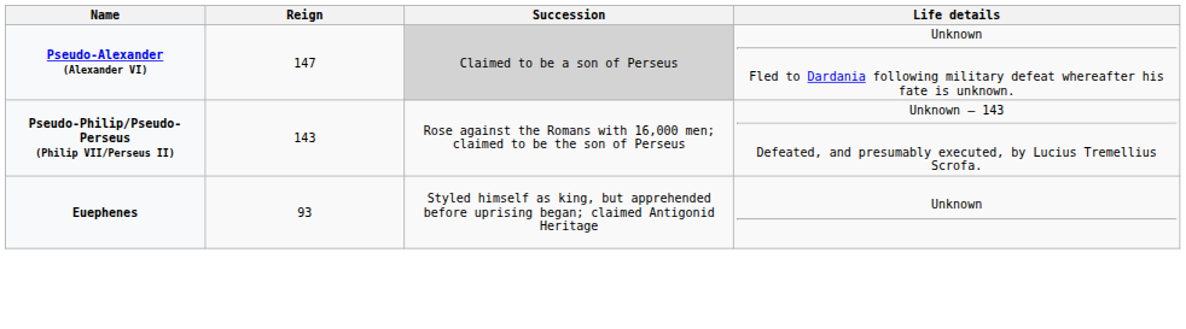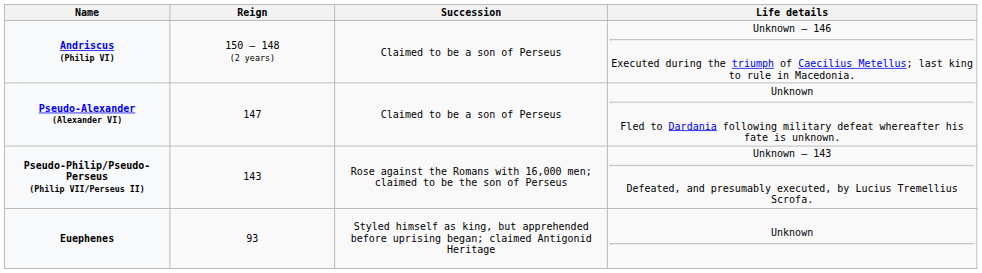 <table class="wikitable plainrowheaders" style="text-align:center; width:100%;">
 <tr>
 <th width="17%" !scope="col">Name</th>
 <th scope="col" width="17%">Reign</th>
 <th scope="col" width="28%">Succession</th>
 <th scope="col" width="38%">Life details</th>
 </tr>
+<tr style=height:6em>
+<th scope=row style="text-align:center; background:#F8F9FA;"><a href='#'>Andriscus</a><br><small>(<strong>Philip VI</strong>)</small></th>
+<td>150 – 148<br><small>(2 years)</small></td>
+<td>Claimed to be a son of Perseus</td>
+<td>Unknown – 146 <hr><br>Executed during the <a href='#'>triumph</a> of <a href='#'>Caecilius Metellus</a>; last king to rule in Macedonia.</td>
+</tr>
 <tr>
 <th scope=row style="text-align:center; background:#F8F9FA;"><a href='#'>Pseudo-Alexander</a><br><small>(<strong>Alexander VI</strong>)</small></th>
 <td>147</td>
-<td style="background: lightgrey;">Claimed to be a son of Perseus</td>
+<td>Claimed to be a son of Perseus</td>
 <td>Unknown <hr><br>Fled to <a href='#'>Dardania</a> following military defeat whereafter his fate is unknown.</td>
 </tr>
 <tr style=height:6em>
 <th scope=row style="text-align:center; background:#F8F9FA;">Pseudo-Philip/Pseudo-Perseus<br><small>(<strong>Philip VII</strong>/<strong>Perseus II</strong>)</small></th>
 <td>143</td>
 <td>Rose against the Romans with 16,000 men; claimed to be the son of Perseus</td>
 <td>Unknown – 143 <hr><br>Defeated, and presumably executed, by Lucius Tremellius Scrofa.</td>
 </tr>
 <tr style=height:6em>
 <th scope=row style="text-align:center; background:#F8F9FA;">Euephenes</th>
 <td>93</td>
 <td>Styled himself as king, but apprehended before uprising began; claimed Antigonid Heritage</td>
 <td>Unknown <hr></td>
 </tr>
 </table>
